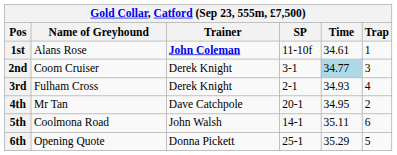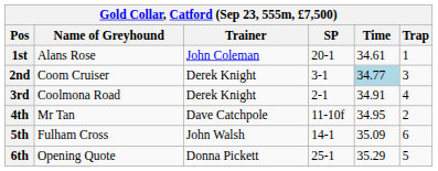 <table class="wikitable">
 <tr>
 <th colspan="6"><a href='#'>Gold Collar</a>, <a href='#'>Catford</a> (Sep 23, 555m, £7,500)</th>
 </tr>
 <tr>
 <th width=30>Pos</th>
 <th width=180>Name of Greyhound</th>
 <th width=150>Trainer</th>
 <th width=50>SP</th>
 <th width=50>Time</th>
 <th width=30>Trap</th>
 </tr>
 <tr>
 <th>1st</th>
 <td>Alans Rose</td>
-<td><strong><a href='#'>John Coleman</a></strong></td>
-<td>11-10f</td>
+<td><a href='#'>John Coleman</a></td>
+<td>20-1</td>
 <td>34.61</td>
 <td>1</td>
 </tr>
 <tr>
 <th>2nd</th>
 <td>Coom Cruiser</td>
 <td>Derek Knight</td>
 <td>3-1</td>
 <td style="background: lightblue;">34.77</td>
 <td>3</td>
 </tr>
 <tr>
 <th>3rd</th>
-<td>Fulham Cross</td>
+<td>Coolmona Road</td>
 <td>Derek Knight</td>
 <td>2-1</td>
-<td>34.93</td>
+<td>34.91</td>
 <td>4</td>
 </tr>
 <tr>
 <th>4th</th>
 <td>Mr Tan</td>
 <td>Dave Catchpole</td>
-<td>20-1</td>
+<td>11-10f</td>
 <td>34.95</td>
 <td>2</td>
 </tr>
 <tr>
 <th>5th</th>
-<td>Coolmona Road</td>
+<td>Fulham Cross</td>
 <td>John Walsh</td>
 <td>14-1</td>
-<td>35.11</td>
+<td>35.09</td>
 <td>6</td>
 </tr>
 <tr>
 <th>6th</th>
 <td>Opening Quote</td>
 <td>Donna Pickett</td>
 <td>25-1</td>
 <td>35.29</td>
 <td>5</td>
 </tr>
 </table>
